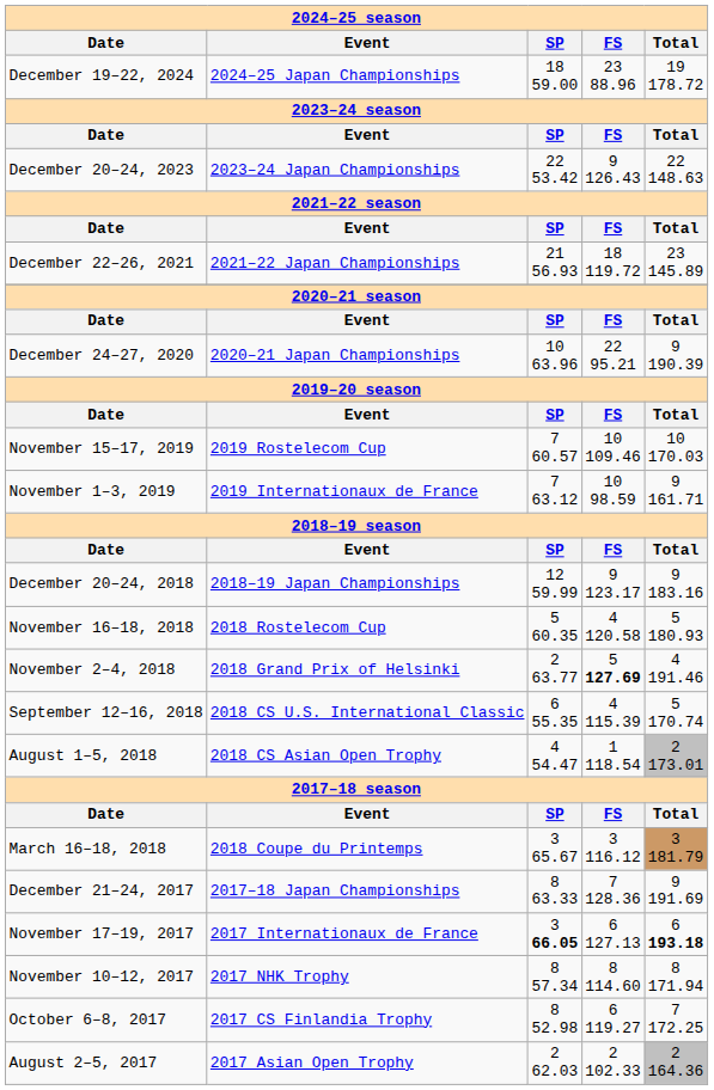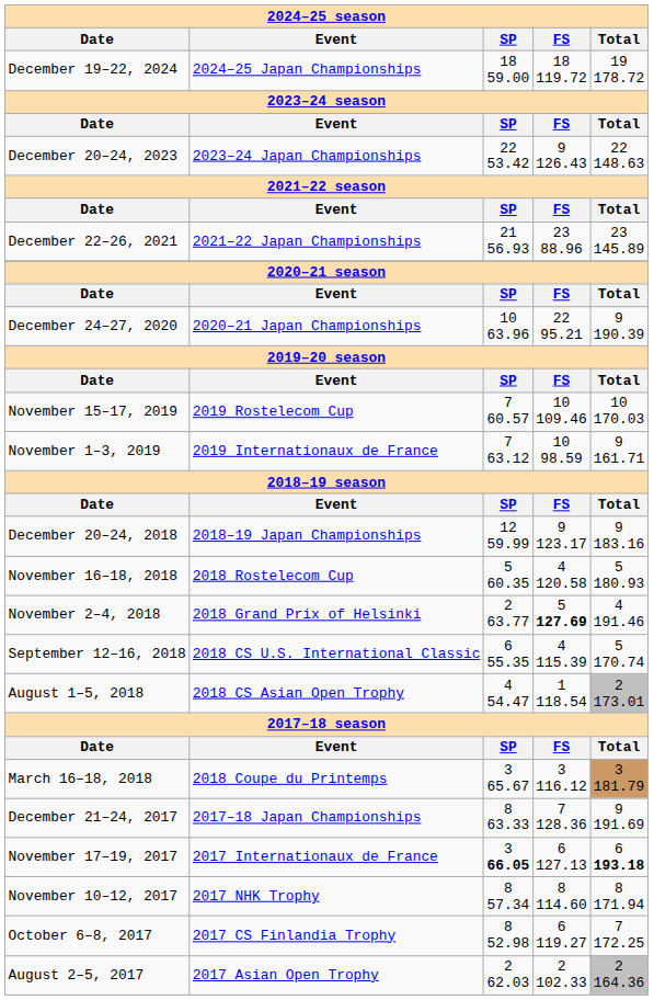 <table class="wikitable">
 <tr>
 <th colspan="5" style="background-color: #ffdead; " align="center"><a href='#'>2024–25 season</a></th>
 </tr>
 <tr>
 <th>Date</th>
 <th>Event</th>
 <th><a href='#'>SP</a></th>
 <th><a href='#'>FS</a></th>
 <th>Total</th>
 </tr>
 <tr>
 <td>December 19–22, 2024</td>
 <td><a href='#'>2024–25 Japan Championships</a></td>
 <td align=center>18 <br> 59.00</td>
-<td align=center>23 <br> 88.96</td>
+<td align=center>18 <br> 119.72</td>
 <td align=center>19 <br> 178.72</td>
 </tr>
 <tr>
 <th style="background-color: #ffdead; " colspan=5 align=center><a href='#'><strong>2023–24 season</strong></a></th>
 </tr>
 <tr>
 <th>Date</th>
 <th>Event</th>
 <th><a href='#'>SP</a></th>
 <th><a href='#'>FS</a></th>
 <th>Total</th>
 </tr>
 <tr>
 <td>December 20–24, 2023</td>
 <td><a href='#'>2023–24 Japan Championships</a></td>
 <td align=center>22 <br> 53.42</td>
 <td align=center>9 <br> 126.43</td>
 <td align=center>22 <br> 148.63</td>
 </tr>
 <tr>
 <th style="background-color: #ffdead; " colspan=5 align=center><a href='#'>2021–22 season</a></th>
 </tr>
 <tr>
 <th>Date</th>
 <th>Event</th>
 <th><a href='#'>SP</a></th>
 <th><a href='#'>FS</a></th>
 <th>Total</th>
 </tr>
 <tr>
 <td>December 22–26, 2021</td>
 <td><a href='#'>2021–22 Japan Championships</a></td>
 <td align=center>21 <br> 56.93</td>
-<td align=center>18 <br> 119.72</td>
+<td align=center>23 <br> 88.96</td>
 <td align=center>23 <br> 145.89</td>
 </tr>
 <tr>
 </tr>
 <tr>
 <th style="background-color: #ffdead; " colspan=5 align=center><a href='#'>2020–21 season</a></th>
 </tr>
 <tr>
 <th>Date</th>
 <th>Event</th>
 <th><a href='#'>SP</a></th>
 <th><a href='#'>FS</a></th>
 <th>Total</th>
 </tr>
 <tr>
 <td>December 24–27, 2020</td>
 <td><a href='#'>2020–21 Japan Championships</a></td>
 <td align=center>10 <br> 63.96</td>
 <td align=center>22 <br> 95.21</td>
 <td align=center>9 <br> 190.39</td>
 </tr>
 <tr>
 <th style="background-color: #ffdead; " colspan=5 align=center><a href='#'>2019–20 season</a></th>
 </tr>
 <tr>
 <th>Date</th>
 <th>Event</th>
 <th><a href='#'>SP</a></th>
 <th><a href='#'>FS</a></th>
 <th>Total</th>
 </tr>
 <tr>
 <td>November 15–17, 2019</td>
 <td><a href='#'>2019 Rostelecom Cup</a></td>
 <td align=center>7 <br> 60.57</td>
 <td align=center>10 <br> 109.46</td>
 <td align=center>10 <br> 170.03</td>
 </tr>
 <tr>
 <td>November 1–3, 2019</td>
 <td><a href='#'>2019 Internationaux de France</a></td>
 <td align=center>7 <br> 63.12</td>
 <td align=center>10 <br> 98.59</td>
 <td align=center>9  <br>161.71</td>
 </tr>
 <tr>
 <th style="background-color: #ffdead; " colspan=5 align=center><a href='#'>2018–19 season</a></th>
 </tr>
 <tr>
 <th>Date</th>
 <th>Event</th>
 <th><a href='#'>SP</a></th>
 <th><a href='#'>FS</a></th>
 <th>Total</th>
 </tr>
 <tr>
 <td>December 20–24, 2018</td>
 <td><a href='#'>2018–19 Japan Championships</a></td>
 <td align=center>12 <br> 59.99</td>
 <td align=center>9 <br> 123.17</td>
 <td align=center>9 <br> 183.16</td>
 </tr>
 <tr>
 <td>November 16–18, 2018</td>
 <td><a href='#'>2018 Rostelecom Cup</a></td>
 <td align=center>5 <br> 60.35</td>
 <td align=center>4 <br> 120.58</td>
 <td align=center>5 <br> 180.93</td>
 </tr>
 <tr>
 <td>November 2–4, 2018</td>
 <td><a href='#'>2018 Grand Prix of Helsinki</a></td>
 <td align=center>2 <br> 63.77</td>
 <td align=center>5 <br> <strong>127.69</strong></td>
 <td align=center>4 <br> 191.46</td>
 </tr>
 <tr>
 <td>September 12–16, 2018</td>
 <td><a href='#'>2018 CS U.S. International Classic</a></td>
 <td align=center>6 <br> 55.35</td>
 <td align=center>4 <br> 115.39</td>
 <td align=center>5 <br> 170.74</td>
 </tr>
 <tr>
 <td>August 1–5, 2018</td>
 <td><a href='#'>2018 CS Asian Open Trophy</a></td>
 <td align=center>4 <br> 54.47</td>
 <td align=center>1 <br> 118.54</td>
 <td align=center bgcolor=silver>2 <br> 173.01</td>
 </tr>
 <tr>
 <th style="background-color: #ffdead; " colspan=5 align=center><a href='#'>2017–18 season</a></th>
 </tr>
 <tr>
 <th>Date</th>
 <th>Event</th>
 <th><a href='#'>SP</a></th>
 <th><a href='#'>FS</a></th>
 <th>Total</th>
 </tr>
 <tr>
 <td>March 16–18, 2018</td>
 <td><a href='#'>2018 Coupe du Printemps</a></td>
 <td align=center>3 <br> 65.67</td>
 <td align=center>3 <br> 116.12</td>
 <td align=center bgcolor=cc9966>3 <br> 181.79</td>
 </tr>
 <tr>
 <td>December 21–24, 2017</td>
 <td><a href='#'>2017–18 Japan Championships</a></td>
 <td align=center>8 <br> 63.33</td>
 <td align=center>7 <br> 128.36</td>
 <td align=center>9 <br> 191.69</td>
 </tr>
 <tr>
 <td>November 17–19, 2017</td>
 <td><a href='#'>2017 Internationaux de France</a></td>
 <td align=center>3 <br> <strong>66.05</strong></td>
 <td align=center>6 <br> 127.13</td>
 <td align=center>6 <br> <strong>193.18</strong></td>
 </tr>
 <tr>
 <td>November 10–12, 2017</td>
 <td><a href='#'>2017 NHK Trophy</a></td>
 <td align=center>8 <br> 57.34</td>
 <td align=center>8 <br> 114.60</td>
 <td align=center>8 <br> 171.94</td>
 </tr>
 <tr>
 <td>October 6–8, 2017</td>
 <td><a href='#'>2017 CS Finlandia Trophy</a></td>
 <td align=center>8 <br> 52.98</td>
 <td align=center>6 <br> 119.27</td>
 <td align=center>7 <br> 172.25</td>
 </tr>
 <tr>
 <td>August 2–5, 2017</td>
 <td><a href='#'>2017 Asian Open Trophy</a></td>
 <td align=center>2 <br> 62.03</td>
 <td align=center>2 <br> 102.33</td>
 <td align=center bgcolor=silver>2 <br> 164.36</td>
 </tr>
 </table>
